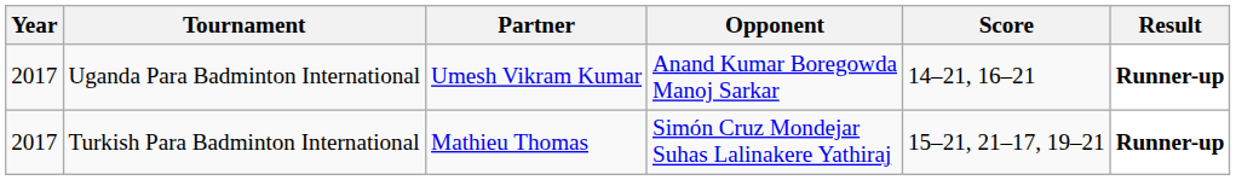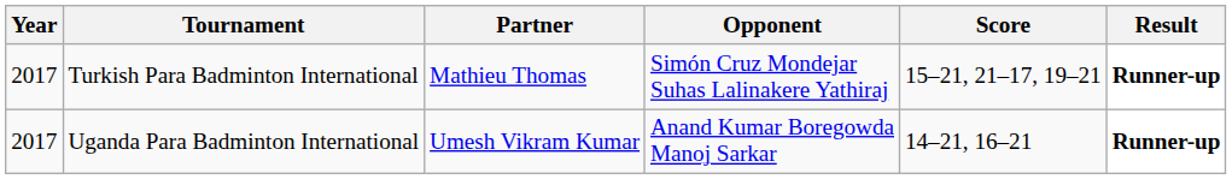 <table class="sortable wikitable" style="font-size: 90%;">
 <tr>
 <th>Year</th>
 <th>Tournament</th>
 <th>Partner</th>
 <th>Opponent</th>
 <th>Score</th>
 <th>Result</th>
 </tr>
 <tr>
 <td align="center">2017</td>
+<td align="left">Turkish Para Badminton International</td>
+<td> <a href='#'>Mathieu Thomas</a></td>
+<td align="left"> <a href='#'>Simón Cruz Mondejar</a><br> <a href='#'>Suhas Lalinakere Yathiraj</a></td>
+<td align="left">15–21, 21–17, 19–21</td>
+<td style="text-align:left; background:white"> <strong>Runner-up</strong></td>
+</tr>
+<tr>
+<td align="center">2017</td>
 <td align="left">Uganda Para Badminton International</td>
 <td> <a href='#'>Umesh Vikram Kumar</a></td>
 <td align="left"> <a href='#'>Anand Kumar Boregowda</a><br> <a href='#'>Manoj Sarkar</a></td>
 <td align="left">14–21, 16–21</td>
 <td style="text-align:left; background:white"> <strong>Runner-up</strong></td>
 </tr>
-<tr>
-<td align="center">2017</td>
-<td align="left">Turkish Para Badminton International</td>
-<td> <a href='#'>Mathieu Thomas</a></td>
-<td align="left"> <a href='#'>Simón Cruz Mondejar</a><br> <a href='#'>Suhas Lalinakere Yathiraj</a></td>
-<td align="left">15–21, 21–17, 19–21</td>
-<td style="text-align:left; background:white"> <strong>Runner-up</strong></td>
-</tr>
 </table>
